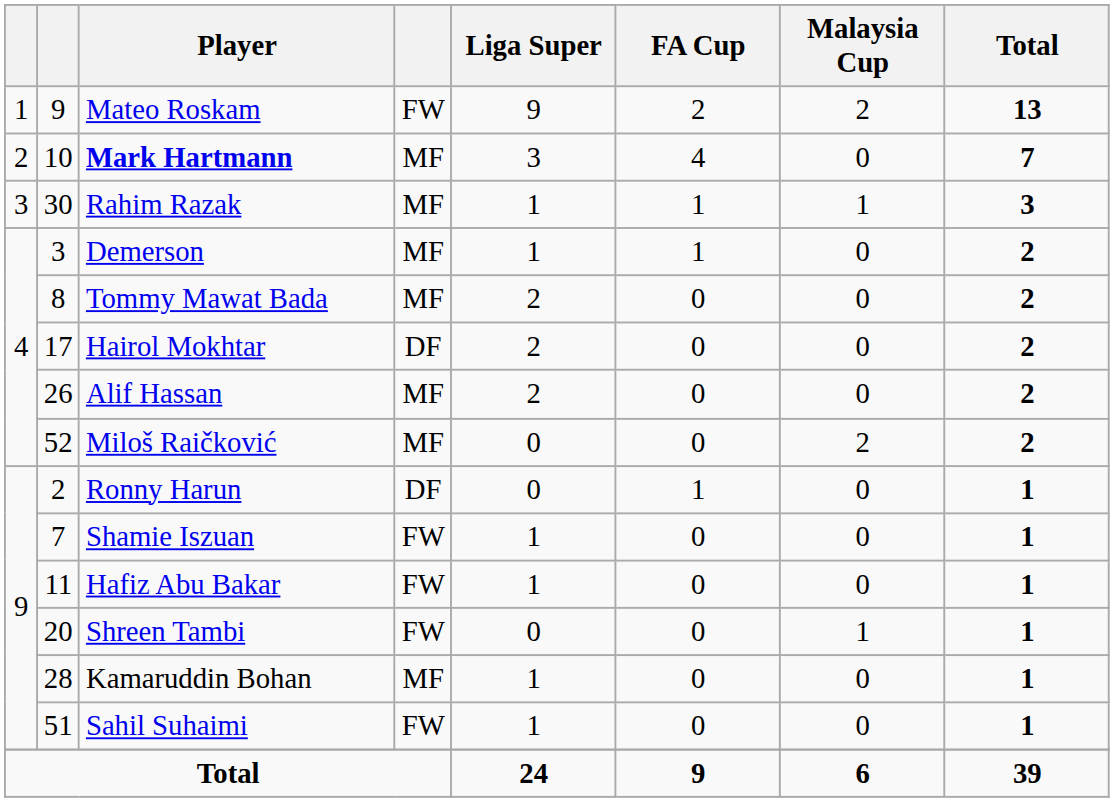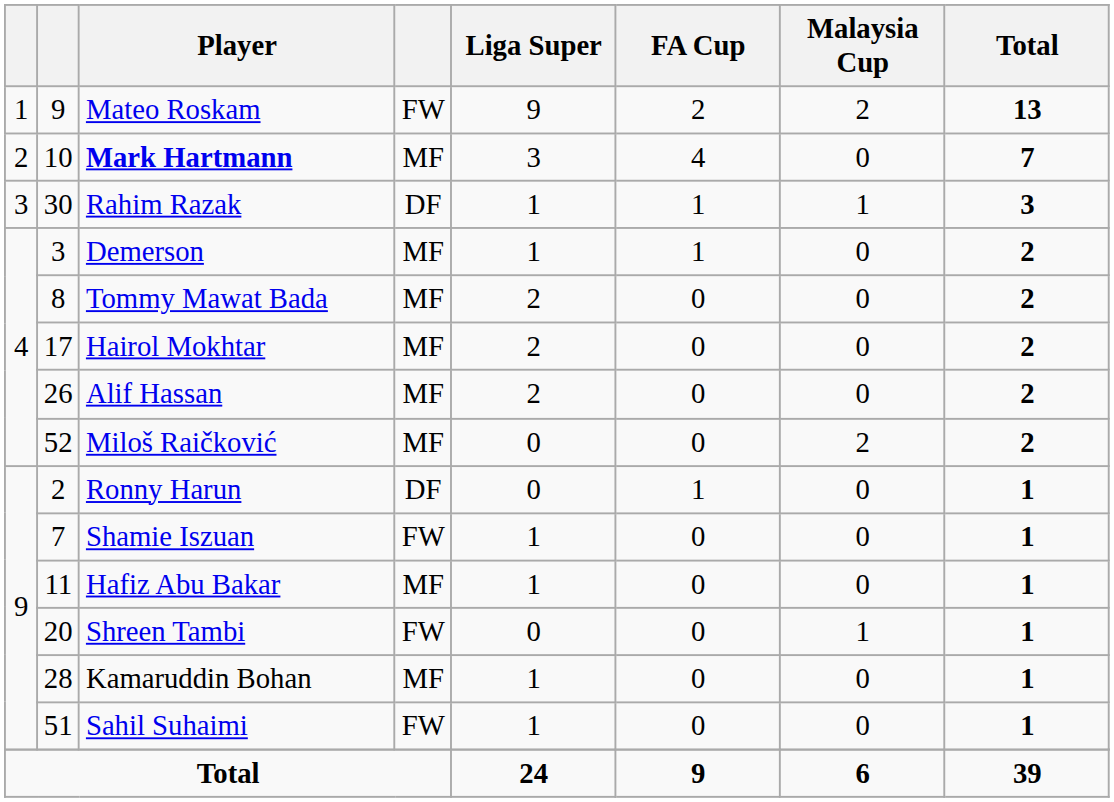 <table class="wikitable sortable" style="font-size: 95%; text-align: center;">
 <tr>
 <th width=10></th>
 <th width=10></th>
 <th scope=col style="width:160px;"><strong>Player</strong></th>
 <th width=10></th>
 <th width=80>Liga Super</th>
 <th width=80>FA Cup</th>
 <th width=80>Malaysia Cup</th>
 <th width=80>Total</th>
 </tr>
 <tr>
 <td rowspan=1>1</td>
 <td>9</td>
 <td align=left> <a href='#'>Mateo Roskam</a></td>
 <td>FW</td>
 <td>9</td>
 <td>2</td>
 <td>2</td>
 <td><strong>13</strong></td>
 </tr>
 <tr>
 <td rowspan=1>2</td>
 <td>10</td>
 <td align=left> <strong><a href='#'>Mark Hartmann</a></strong></td>
 <td>MF</td>
 <td>3</td>
 <td>4</td>
 <td>0</td>
 <td><strong>7</strong></td>
 </tr>
 <tr>
 <td rowspan=1>3</td>
 <td>30</td>
 <td align=left> <a href='#'>Rahim Razak</a></td>
-<td>MF</td>
+<td>DF</td>
 <td>1</td>
 <td>1</td>
 <td>1</td>
 <td><strong>3</strong></td>
 </tr>
 <tr>
 <td rowspan=5>4</td>
 <td>3</td>
 <td align=left> <a href='#'>Demerson</a></td>
 <td>MF</td>
 <td>1</td>
 <td>1</td>
 <td>0</td>
 <td><strong>2</strong></td>
 </tr>
 <tr>
 <td>8</td>
 <td align=left> <a href='#'>Tommy Mawat Bada</a></td>
 <td>MF</td>
 <td>2</td>
 <td>0</td>
 <td>0</td>
 <td><strong>2</strong></td>
 </tr>
 <tr>
 <td>17</td>
 <td align=left> <a href='#'>Hairol Mokhtar</a></td>
-<td>DF</td>
+<td>MF</td>
 <td>2</td>
 <td>0</td>
 <td>0</td>
 <td><strong>2</strong></td>
 </tr>
 <tr>
 <td>26</td>
 <td align=left> <a href='#'>Alif Hassan</a></td>
 <td>MF</td>
 <td>2</td>
 <td>0</td>
 <td>0</td>
 <td><strong>2</strong></td>
 </tr>
 <tr>
 <td>52</td>
 <td align=left> <a href='#'>Miloš Raičković</a></td>
 <td>MF</td>
 <td>0</td>
 <td>0</td>
 <td>2</td>
 <td><strong>2</strong></td>
 </tr>
 <tr>
 <td rowspan=6>9</td>
 <td>2</td>
 <td align=left> <a href='#'>Ronny Harun</a></td>
 <td>DF</td>
 <td>0</td>
 <td>1</td>
 <td>0</td>
 <td><strong>1</strong></td>
 </tr>
 <tr>
 <td>7</td>
 <td align=left> <a href='#'>Shamie Iszuan</a></td>
 <td>FW</td>
 <td>1</td>
 <td>0</td>
 <td>0</td>
 <td><strong>1</strong></td>
 </tr>
 <tr>
 <td>11</td>
 <td align=left> <a href='#'>Hafiz Abu Bakar</a></td>
-<td>FW</td>
+<td>MF</td>
 <td>1</td>
 <td>0</td>
 <td>0</td>
 <td><strong>1</strong></td>
 </tr>
 <tr>
 <td>20</td>
 <td align=left> <a href='#'>Shreen Tambi</a></td>
 <td>FW</td>
 <td>0</td>
 <td>0</td>
 <td>1</td>
 <td><strong>1</strong></td>
 </tr>
 <tr>
 <td>28</td>
 <td align=left> Kamaruddin Bohan</td>
 <td>MF</td>
 <td>1</td>
 <td>0</td>
 <td>0</td>
 <td><strong>1</strong></td>
 </tr>
 <tr>
 <td>51</td>
 <td align=left> <a href='#'>Sahil Suhaimi</a></td>
 <td>FW</td>
 <td>1</td>
 <td>0</td>
 <td>0</td>
 <td><strong>1</strong></td>
 </tr>
 <tr>
 </tr>
 <tr class="sortbottom">
 <td colspan=4><strong>Total</strong></td>
 <td><strong>24</strong></td>
 <td><strong>9</strong></td>
 <td><strong>6</strong></td>
 <td><strong>39</strong></td>
 </tr>
 </table>
